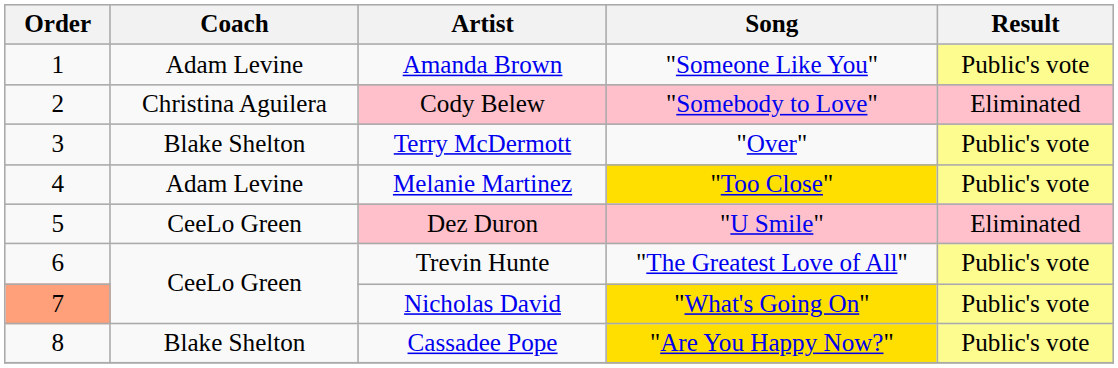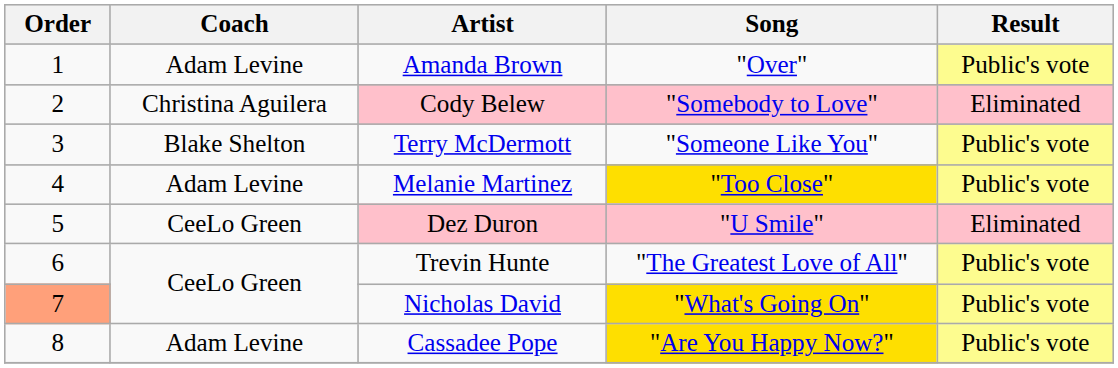 <table class="wikitable" style="text-align:center; width:80%;">
 <tr>
 <th scope="col" width="05%">Order</th>
 <th scope="col" width="15%">Coach</th>
 <th scope="col" width="15%">Artist</th>
 <th scope="col" width="20%">Song</th>
 <th scope="col" width="10%">Result</th>
 </tr>
 <tr>
 <td scope="row">1</td>
 <td>Adam Levine</td>
 <td><a href='#'>Amanda Brown</a></td>
-<td>"<a href='#'>Someone Like You</a>"</td>
+<td>"<a href='#'>Over</a>"</td>
 <td style="background:#fdfc8f;">Public's vote</td>
 </tr>
 <tr>
 <td scope="row">2</td>
 <td>Christina Aguilera</td>
 <td style="background:pink;">Cody Belew</td>
 <td style="background:pink;">"<a href='#'>Somebody to Love</a>"</td>
 <td style="background:pink;">Eliminated</td>
 </tr>
 <tr>
 <td scope="row">3</td>
 <td>Blake Shelton</td>
 <td><a href='#'>Terry McDermott</a></td>
-<td>"<a href='#'>Over</a>"</td>
+<td>"<a href='#'>Someone Like You</a>"</td>
 <td style="background:#fdfc8f;">Public's vote</td>
 </tr>
 <tr>
 <td scope="row">4</td>
 <td>Adam Levine</td>
 <td><a href='#'>Melanie Martinez</a></td>
 <td style="background:#FEDF00;">"<a href='#'>Too Close</a>"</td>
 <td style="background:#fdfc8f;">Public's vote</td>
 </tr>
 <tr>
 <td scope="row">5</td>
 <td>CeeLo Green</td>
 <td style="background:pink;">Dez Duron</td>
 <td style="background:pink;">"<a href='#'>U Smile</a>"</td>
 <td style="background:pink;">Eliminated</td>
 </tr>
 <tr>
 <td scope="row">6</td>
 <td rowspan="2">CeeLo Green</td>
 <td>Trevin Hunte</td>
 <td>"<a href='#'>The Greatest Love of All</a>"</td>
 <td style="background:#fdfc8f;">Public's vote</td>
 </tr>
 <tr>
 <td scope="row" style="background: lightsalmon;">7</td>
 <td><a href='#'>Nicholas David</a></td>
 <td style="background:#FEDF00;">"<a href='#'>What's Going On</a>"<br></td>
 <td style="background:#fdfc8f;">Public's vote</td>
 </tr>
 <tr>
 <td scope="row">8</td>
-<td>Blake Shelton</td>
+<td>Adam Levine</td>
 <td><a href='#'>Cassadee Pope</a></td>
 <td style="background:#FEDF00;">"<a href='#'>Are You Happy Now?</a>"</td>
 <td style="background:#fdfc8f;">Public's vote</td>
 </tr>
 <tr>
 </tr>
 </table>
